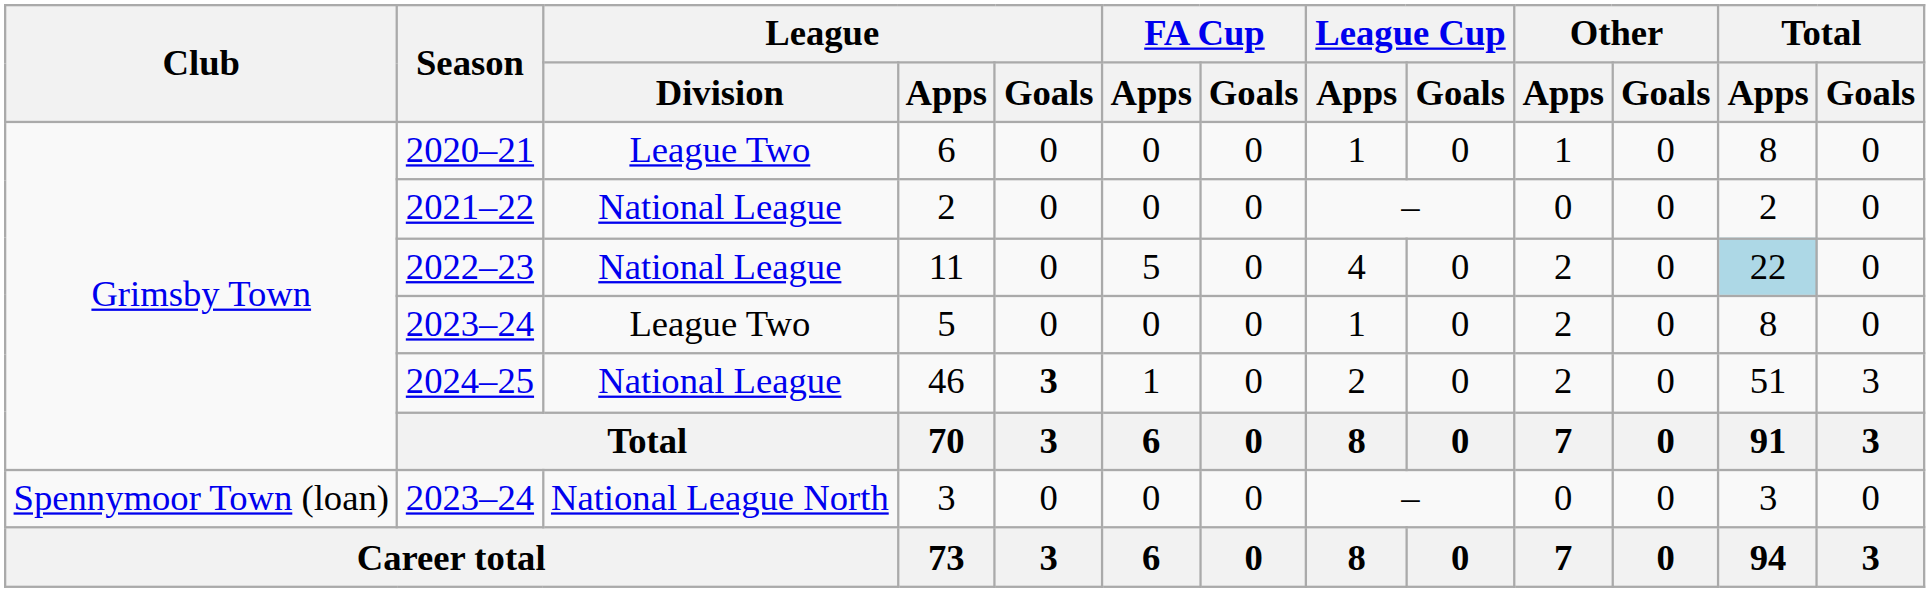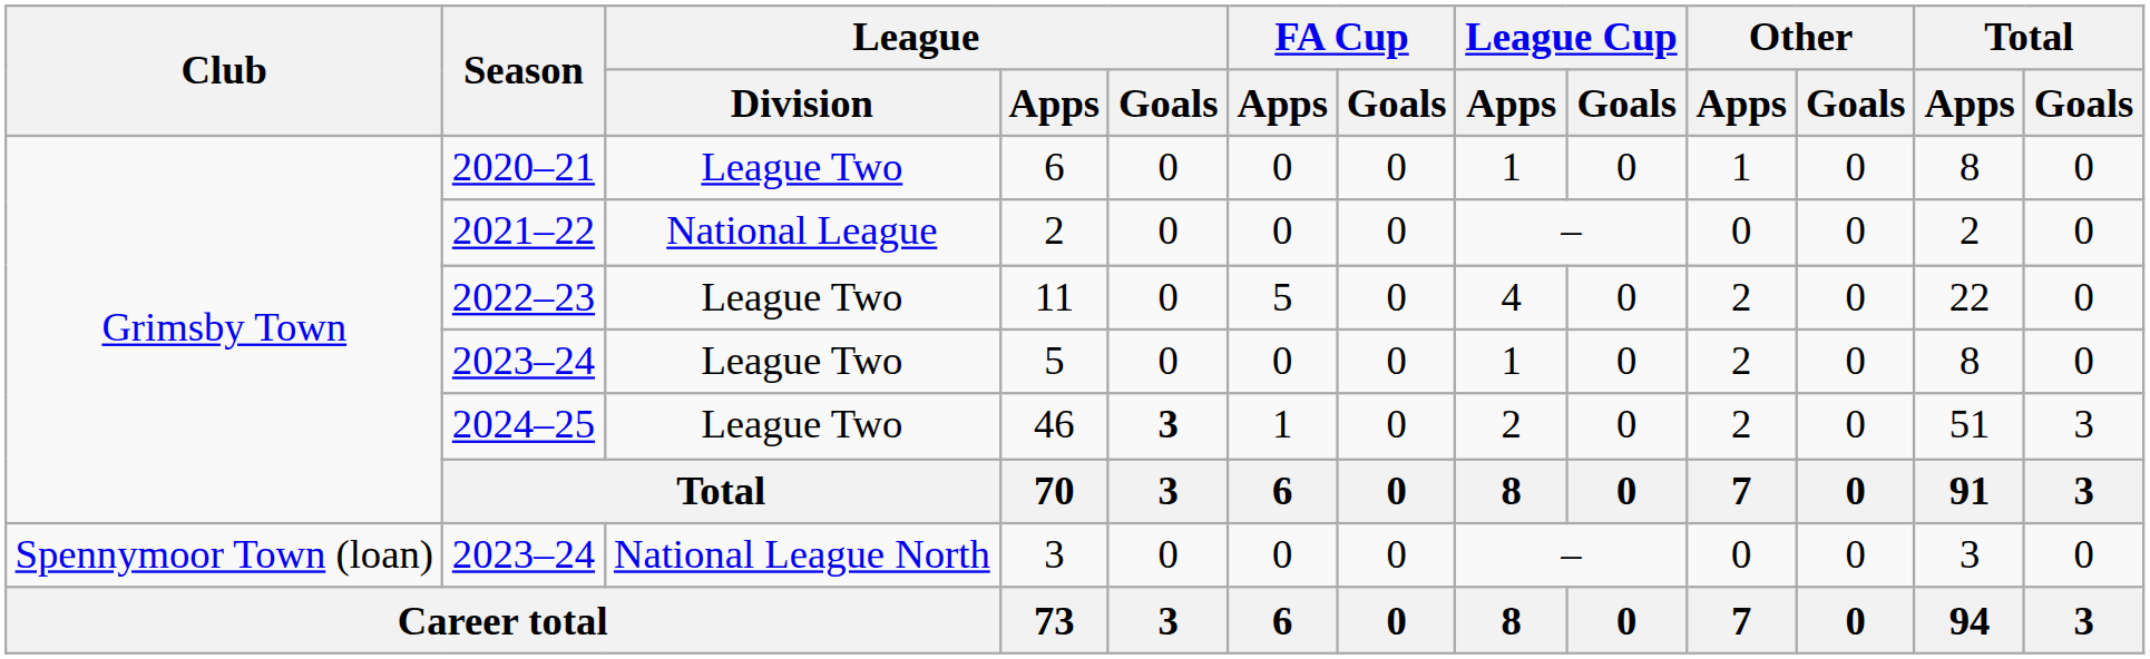 <table class="wikitable" style="text-align: center">
 <tr>
 <th rowspan="2">Club</th>
 <th rowspan="2">Season</th>
 <th colspan="3">League</th>
 <th colspan="2"><a href='#'>FA Cup</a></th>
 <th colspan="2"><a href='#'>League Cup</a></th>
 <th colspan="2">Other</th>
 <th colspan="2">Total</th>
 </tr>
 <tr>
 <th>Division</th>
 <th>Apps</th>
 <th>Goals</th>
 <th>Apps</th>
 <th>Goals</th>
 <th>Apps</th>
 <th>Goals</th>
 <th>Apps</th>
 <th>Goals</th>
 <th>Apps</th>
 <th>Goals</th>
 </tr>
 <tr>
 <td rowspan="6"><a href='#'>Grimsby Town</a></td>
 <td><a href='#'>2020–21</a></td>
 <td><a href='#'>League Two</a></td>
 <td>6</td>
 <td>0</td>
 <td>0</td>
 <td>0</td>
 <td>1</td>
 <td>0</td>
 <td>1</td>
 <td>0</td>
 <td>8</td>
 <td>0</td>
 </tr>
 <tr>
 <td><a href='#'>2021–22</a></td>
 <td><a href='#'>National League</a></td>
 <td>2</td>
 <td>0</td>
 <td>0</td>
 <td>0</td>
 <td colspan="2">–</td>
 <td>0</td>
 <td>0</td>
 <td>2</td>
 <td>0</td>
 </tr>
 <tr>
 <td><a href='#'>2022–23</a></td>
-<td><a href='#'>National League</a></td>
+<td>League Two</td>
 <td>11</td>
 <td>0</td>
 <td>5</td>
 <td>0</td>
 <td>4</td>
 <td>0</td>
 <td>2</td>
 <td>0</td>
-<td style="background: lightblue;">22</td>
+<td>22</td>
 <td>0</td>
 </tr>
 <tr>
 <td><a href='#'>2023–24</a></td>
 <td>League Two</td>
 <td>5</td>
 <td>0</td>
 <td>0</td>
 <td>0</td>
 <td>1</td>
 <td>0</td>
 <td>2</td>
 <td>0</td>
 <td>8</td>
 <td>0</td>
 </tr>
 <tr>
 <td><a href='#'>2024–25</a></td>
-<td><a href='#'>National League</a></td>
+<td>League Two</td>
 <td>46</td>
 <td><strong>3</strong></td>
 <td>1</td>
 <td>0</td>
 <td>2</td>
 <td>0</td>
 <td>2</td>
 <td>0</td>
 <td>51</td>
 <td>3</td>
 </tr>
 <tr>
 <th colspan="2">Total</th>
 <th>70</th>
 <th>3</th>
 <th>6</th>
 <th>0</th>
 <th>8</th>
 <th>0</th>
 <th>7</th>
 <th>0</th>
 <th>91</th>
 <th>3</th>
 </tr>
 <tr>
 <td><a href='#'>Spennymoor Town</a> (loan)</td>
 <td><a href='#'>2023–24</a></td>
 <td><a href='#'>National League North</a></td>
 <td>3</td>
 <td>0</td>
 <td>0</td>
 <td>0</td>
 <td colspan="2">–</td>
 <td>0</td>
 <td>0</td>
 <td>3</td>
 <td>0</td>
 </tr>
 <tr>
 <th colspan="3">Career total</th>
 <th>73</th>
 <th>3</th>
 <th>6</th>
 <th>0</th>
 <th>8</th>
 <th>0</th>
 <th>7</th>
 <th>0</th>
 <th>94</th>
 <th>3</th>
 </tr>
 </table>
